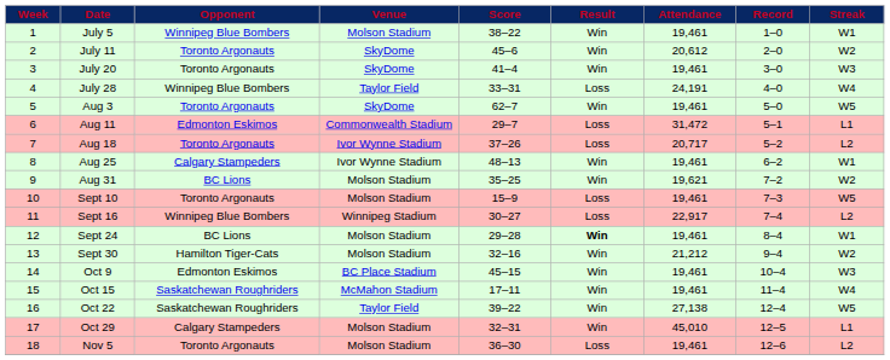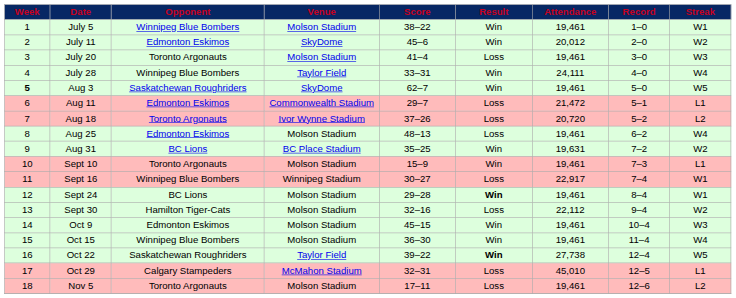 <table class="wikitable sortable sortable" style="font-size: 100%; text-align: center;">
 <tr>
 <th style="background:#072764;color:#c6011f;" width="6%">Week</th>
 <th style="background:#072764;color:#c6011f;" width="8%">Date</th>
 <th style="background:#072764;color:#c6011f;" width="20%">Opponent</th>
 <th style="background:#072764;color:#c6011f;" width="15%">Venue</th>
 <th style="background:#072764;color:#c6011f;" width="10%">Score</th>
 <th style="background:#072764;color:#c6011f;" width="10%">Result</th>
 <th style="background:#072764;color:#c6011f;" width="10%">Attendance</th>
 <th style="background:#072764;color:#c6011f;" width="8%">Record</th>
 <th style="background:#072764;color:#c6011f;" width="8%">Streak</th>
 </tr>
 <tr bgcolor="ddffdd">
 <td>1</td>
 <td>July 5</td>
 <td><a href='#'>Winnipeg Blue Bombers</a></td>
 <td><a href='#'>Molson Stadium</a></td>
 <td>38–22</td>
 <td>Win</td>
 <td>19,461</td>
 <td>1–0</td>
 <td>W1</td>
 </tr>
 <tr bgcolor="ddffdd">
 <td>2</td>
 <td>July 11</td>
-<td><a href='#'>Toronto Argonauts</a></td>
+<td><a href='#'>Edmonton Eskimos</a></td>
 <td><a href='#'>SkyDome</a></td>
 <td>45–6</td>
 <td>Win</td>
-<td>20,612</td>
+<td>20,012</td>
 <td>2–0</td>
 <td>W2</td>
 </tr>
 <tr bgcolor="ddffdd">
 <td>3</td>
 <td>July 20</td>
 <td>Toronto Argonauts</td>
-<td><a href='#'>SkyDome</a></td>
+<td><a href='#'>Molson Stadium</a></td>
 <td>41–4</td>
-<td>Win</td>
+<td>Loss</td>
 <td>19,461</td>
 <td>3–0</td>
 <td>W3</td>
 </tr>
 <tr bgcolor="ddffdd">
 <td>4</td>
 <td>July 28</td>
 <td>Winnipeg Blue Bombers</td>
 <td><a href='#'>Taylor Field</a></td>
 <td>33–31</td>
-<td>Loss</td>
-<td>24,191</td>
+<td>Win</td>
+<td>24,111</td>
 <td>4–0</td>
 <td>W4</td>
 </tr>
 <tr bgcolor="ddffdd">
-<td>5</td>
+<td><strong>5</strong></td>
 <td>Aug 3</td>
-<td><a href='#'>Toronto Argonauts</a></td>
+<td><a href='#'>Saskatchewan Roughriders</a></td>
 <td><a href='#'>SkyDome</a></td>
 <td>62–7</td>
 <td>Win</td>
 <td>19,461</td>
 <td>5–0</td>
 <td>W5</td>
 </tr>
 <tr bgcolor="ffbbbb">
 <td>6</td>
 <td>Aug 11</td>
 <td><a href='#'>Edmonton Eskimos</a></td>
 <td><a href='#'>Commonwealth Stadium</a></td>
 <td>29–7</td>
 <td>Loss</td>
-<td>31,472</td>
+<td>21,472</td>
 <td>5–1</td>
 <td>L1</td>
 </tr>
 <tr bgcolor="ffbbbb">
 <td>7</td>
 <td>Aug 18</td>
 <td><a href='#'>Toronto Argonauts</a></td>
 <td><a href='#'>Ivor Wynne Stadium</a></td>
 <td>37–26</td>
 <td>Loss</td>
-<td>20,717</td>
+<td>20,720</td>
 <td>5–2</td>
 <td>L2</td>
 </tr>
 <tr bgcolor="ddffdd">
 <td>8</td>
 <td>Aug 25</td>
-<td><a href='#'>Calgary Stampeders</a></td>
-<td>Ivor Wynne Stadium</td>
+<td><a href='#'>Edmonton Eskimos</a></td>
+<td>Molson Stadium</td>
 <td>48–13</td>
-<td>Win</td>
+<td>Loss</td>
 <td>19,461</td>
 <td>6–2</td>
-<td>W1</td>
+<td>W4</td>
 </tr>
 <tr bgcolor="ddffdd">
 <td>9</td>
 <td>Aug 31</td>
 <td><a href='#'>BC Lions</a></td>
-<td>Molson Stadium</td>
+<td><a href='#'>BC Place Stadium</a></td>
 <td>35–25</td>
 <td>Win</td>
-<td>19,621</td>
+<td>19,631</td>
 <td>7–2</td>
 <td>W2</td>
 </tr>
 <tr bgcolor="ffbbbb">
 <td>10</td>
 <td>Sept 10</td>
 <td>Toronto Argonauts</td>
 <td>Molson Stadium</td>
 <td>15–9</td>
-<td>Loss</td>
+<td>Win</td>
 <td>19,461</td>
 <td>7–3</td>
-<td>W5</td>
+<td>L1</td>
 </tr>
 <tr bgcolor="ffbbbb">
 <td>11</td>
 <td>Sept 16</td>
 <td>Winnipeg Blue Bombers</td>
 <td>Winnipeg Stadium</td>
 <td>30–27</td>
 <td>Loss</td>
 <td>22,917</td>
 <td>7–4</td>
-<td>L2</td>
+<td>W1</td>
 </tr>
 <tr bgcolor="ddffdd">
 <td>12</td>
 <td>Sept 24</td>
 <td>BC Lions</td>
 <td>Molson Stadium</td>
 <td>29–28</td>
 <td><strong>Win</strong></td>
 <td>19,461</td>
 <td>8–4</td>
 <td>W1</td>
 </tr>
 <tr bgcolor="ddffdd">
 <td>13</td>
 <td>Sept 30</td>
 <td>Hamilton Tiger-Cats</td>
 <td>Molson Stadium</td>
 <td>32–16</td>
-<td>Win</td>
-<td>21,212</td>
+<td>Loss</td>
+<td>22,112</td>
 <td>9–4</td>
 <td>W2</td>
 </tr>
 <tr bgcolor="ddffdd">
 <td>14</td>
 <td>Oct 9</td>
 <td>Edmonton Eskimos</td>
-<td><a href='#'>BC Place Stadium</a></td>
+<td>Molson Stadium</td>
 <td>45–15</td>
 <td>Win</td>
 <td>19,461</td>
 <td>10–4</td>
 <td>W3</td>
 </tr>
 <tr bgcolor="ddffdd">
 <td>15</td>
 <td>Oct 15</td>
-<td><a href='#'>Saskatchewan Roughriders</a></td>
-<td><a href='#'>McMahon Stadium</a></td>
-<td>17–11</td>
+<td>Winnipeg Blue Bombers</td>
+<td>Molson Stadium</td>
+<td>36–30</td>
 <td>Win</td>
 <td>19,461</td>
 <td>11–4</td>
 <td>W4</td>
 </tr>
 <tr bgcolor="ddffdd">
 <td>16</td>
 <td>Oct 22</td>
 <td>Saskatchewan Roughriders</td>
 <td><a href='#'>Taylor Field</a></td>
 <td>39–22</td>
-<td>Win</td>
-<td>27,138</td>
+<td><strong>Win</strong></td>
+<td>27,738</td>
 <td>12–4</td>
 <td>W5</td>
 </tr>
 <tr bgcolor="ffbbbb">
 <td>17</td>
 <td>Oct 29</td>
 <td>Calgary Stampeders</td>
-<td>Molson Stadium</td>
+<td><a href='#'>McMahon Stadium</a></td>
 <td>32–31</td>
-<td>Win</td>
+<td>Loss</td>
 <td>45,010</td>
 <td>12–5</td>
 <td>L1</td>
 </tr>
 <tr bgcolor="ffbbbb">
 <td>18</td>
 <td>Nov 5</td>
 <td>Toronto Argonauts</td>
 <td>Molson Stadium</td>
-<td>36–30</td>
+<td>17–11</td>
 <td>Loss</td>
 <td>19,461</td>
 <td>12–6</td>
 <td>L2</td>
 </tr>
 <tr>
 </tr>
 </table>
